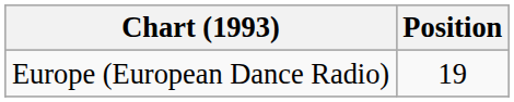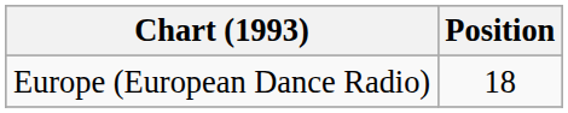 <table class="wikitable">
 <tr>
 <th>Chart (1993)</th>
 <th>Position</th>
 </tr>
 <tr>
 <td align="left">Europe (European Dance Radio)</td>
-<td align="center">19</td>
+<td align="center">18</td>
 </tr>
 </table>
